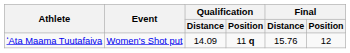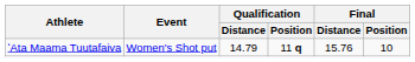 <table class=wikitable style="font-size:90%">
 <tr>
 <th rowspan=2>Athlete</th>
 <th rowspan=2>Event</th>
 <th colspan=2>Qualification</th>
 <th colspan=2>Final</th>
 </tr>
 <tr style="font-size:95%">
 <th>Distance</th>
 <th>Position</th>
 <th>Distance</th>
 <th>Position</th>
 </tr>
 <tr align=center>
 <td align=left><a href='#'>ʻAta Maama Tuutafaiva</a></td>
 <td align=left><a href='#'>Women's Shot put</a></td>
-<td>14.09</td>
+<td>14.79</td>
 <td>11 <strong>q</strong></td>
 <td>15.76</td>
-<td>12</td>
+<td>10</td>
 </tr>
 </table>
